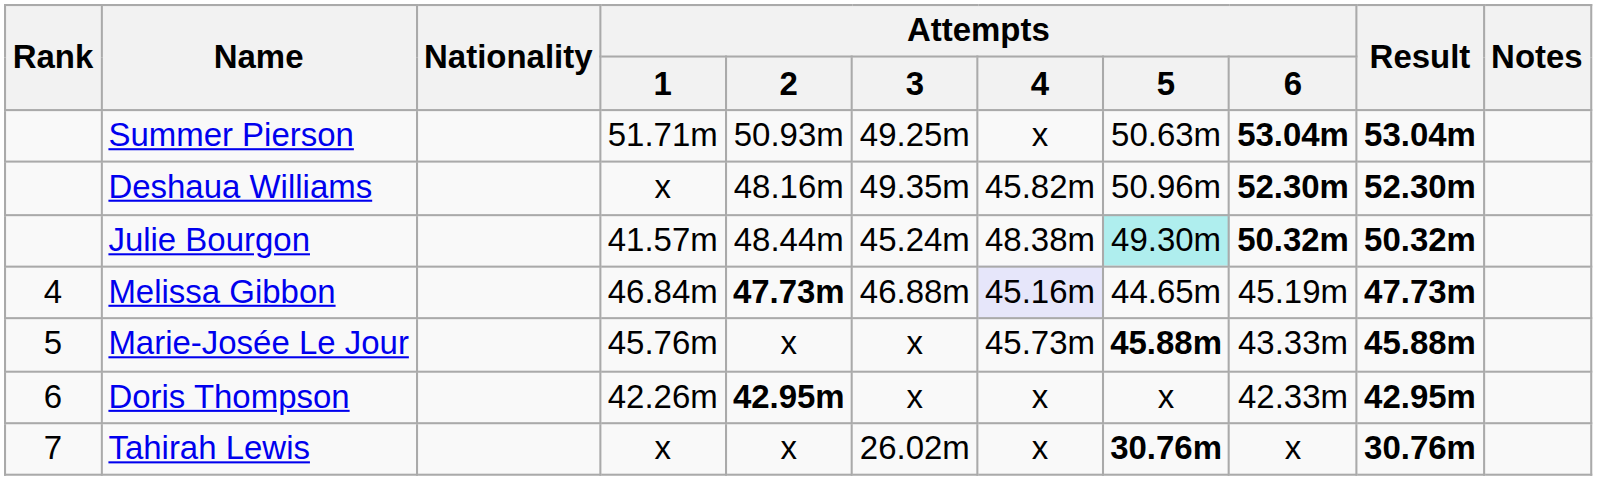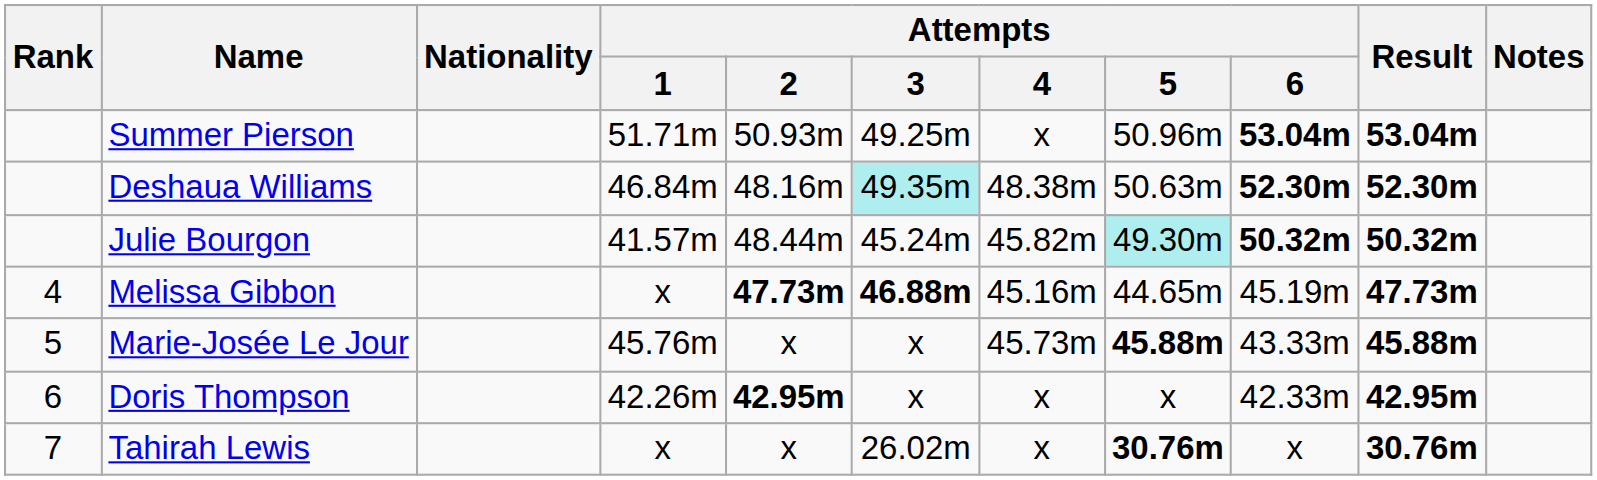 <table class="wikitable sortable" style="text-align:center">
 <tr>
 <th rowspan=2>Rank</th>
 <th rowspan=2>Name</th>
 <th rowspan=2>Nationality</th>
 <th colspan=6>Attempts</th>
 <th rowspan=2>Result</th>
 <th rowspan=2>Notes</th>
 </tr>
 <tr>
 <th>1</th>
 <th>2</th>
 <th>3</th>
 <th>4</th>
 <th>5</th>
 <th>6</th>
 </tr>
 <tr>
 <td align=center></td>
 <td align=left><a href='#'>Summer Pierson</a></td>
 <td align=left></td>
 <td>51.71m</td>
 <td>50.93m</td>
 <td>49.25m</td>
 <td>x</td>
-<td>50.63m</td>
+<td>50.96m</td>
 <td><strong>53.04m</strong></td>
 <td><strong>53.04m</strong></td>
 <td></td>
 </tr>
 <tr>
 <td align=center></td>
 <td align=left><a href='#'>Deshaua Williams</a></td>
 <td align=left></td>
-<td>x</td>
+<td>46.84m</td>
 <td>48.16m</td>
-<td>49.35m</td>
-<td>45.82m</td>
-<td>50.96m</td>
+<td style="background: paleturquoise;">49.35m</td>
+<td>48.38m</td>
+<td>50.63m</td>
 <td><strong>52.30m</strong></td>
 <td><strong>52.30m</strong></td>
 <td></td>
 </tr>
 <tr>
 <td align=center></td>
 <td align=left><a href='#'>Julie Bourgon</a></td>
 <td align=left></td>
 <td>41.57m</td>
 <td>48.44m</td>
 <td>45.24m</td>
-<td>48.38m</td>
+<td>45.82m</td>
 <td style="background: paleturquoise;">49.30m</td>
 <td><strong>50.32m</strong></td>
 <td><strong>50.32m</strong></td>
 <td></td>
 </tr>
 <tr>
 <td align=center>4</td>
 <td align=left><a href='#'>Melissa Gibbon</a></td>
 <td align=left></td>
-<td>46.84m</td>
+<td>x</td>
 <td><strong>47.73m</strong></td>
-<td>46.88m</td>
-<td style="background: lavender;">45.16m</td>
+<td><strong>46.88m</strong></td>
+<td>45.16m</td>
 <td>44.65m</td>
 <td>45.19m</td>
 <td><strong>47.73m</strong></td>
 <td></td>
 </tr>
 <tr>
 <td align=center>5</td>
 <td align=left><a href='#'>Marie-Josée Le Jour</a></td>
 <td align=left></td>
 <td>45.76m</td>
 <td>x</td>
 <td>x</td>
 <td>45.73m</td>
 <td><strong>45.88m</strong></td>
 <td>43.33m</td>
 <td><strong>45.88m</strong></td>
 <td></td>
 </tr>
 <tr>
 <td align=center>6</td>
 <td align=left><a href='#'>Doris Thompson</a></td>
 <td align=left></td>
 <td>42.26m</td>
 <td><strong>42.95m</strong></td>
 <td>x</td>
 <td>x</td>
 <td>x</td>
 <td>42.33m</td>
 <td><strong>42.95m</strong></td>
 <td></td>
 </tr>
 <tr>
 <td align=center>7</td>
 <td align=left><a href='#'>Tahirah Lewis</a></td>
 <td align=left></td>
 <td>x</td>
 <td>x</td>
 <td>26.02m</td>
 <td>x</td>
 <td><strong>30.76m</strong></td>
 <td>x</td>
 <td><strong>30.76m</strong></td>
 <td></td>
 </tr>
 </table>
